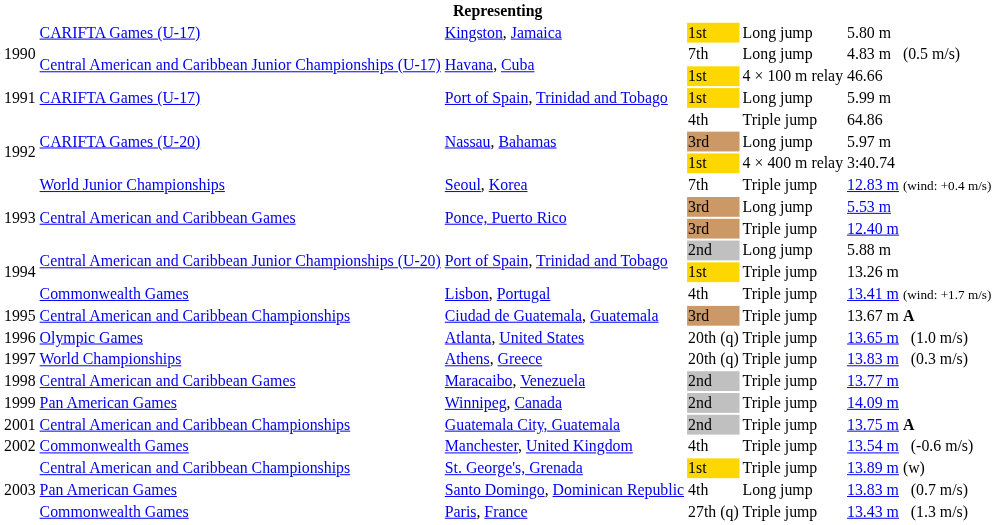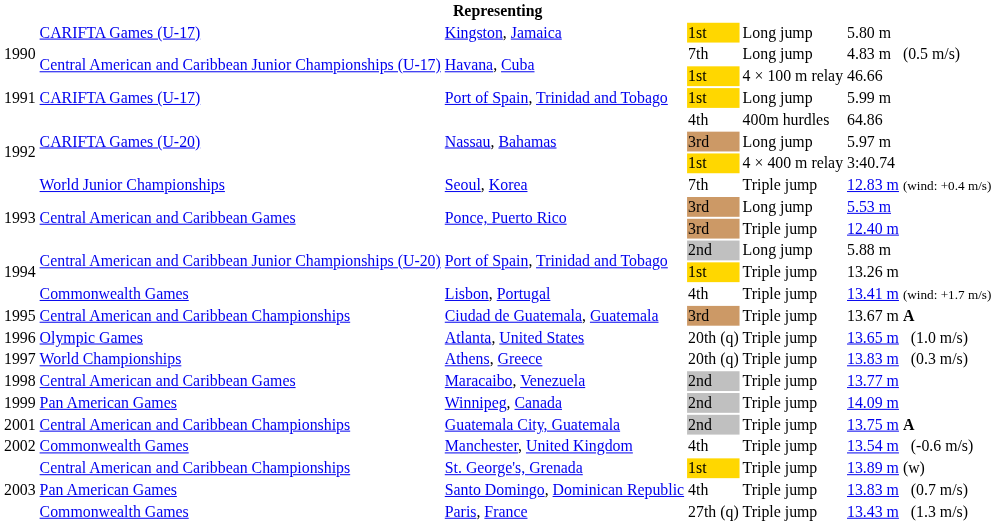 <table>
 <tr>
 <th colspan="6">Representing </th>
 </tr>
 <tr>
 <td rowspan = "3">1990</td>
 <td><a href='#'>CARIFTA Games (U-17)</a></td>
 <td><a href='#'>Kingston</a>, <a href='#'>Jamaica</a></td>
 <td bgcolor=gold>1st</td>
 <td>Long jump</td>
 <td>5.80 m</td>
 </tr>
 <tr>
 <td rowspan = "2"><a href='#'>Central American and Caribbean Junior Championships (U-17)</a></td>
 <td rowspan = "2"><a href='#'>Havana</a>, <a href='#'>Cuba</a></td>
 <td>7th</td>
 <td>Long jump</td>
 <td>4.83 m   (0.5 m/s)</td>
 </tr>
 <tr>
 <td bgcolor=gold>1st</td>
 <td>4 × 100 m relay</td>
 <td>46.66</td>
 </tr>
 <tr>
 <td>1991</td>
 <td><a href='#'>CARIFTA Games (U-17)</a></td>
 <td><a href='#'>Port of Spain</a>, <a href='#'>Trinidad and Tobago</a></td>
 <td bgcolor=gold>1st</td>
 <td>Long jump</td>
 <td>5.99 m</td>
 </tr>
 <tr>
 <td rowspan = "4">1992</td>
 <td rowspan = "3"><a href='#'>CARIFTA Games (U-20)</a></td>
 <td rowspan = "3"><a href='#'>Nassau</a>, <a href='#'>Bahamas</a></td>
 <td>4th</td>
-<td>Triple jump</td>
+<td>400m hurdles</td>
 <td>64.86</td>
 </tr>
 <tr>
 <td bgcolor=cc9966>3rd</td>
 <td>Long jump</td>
 <td>5.97 m</td>
 </tr>
 <tr>
 <td bgcolor=gold>1st</td>
 <td>4 × 400 m relay</td>
 <td>3:40.74</td>
 </tr>
 <tr>
 <td><a href='#'>World Junior Championships</a></td>
 <td><a href='#'>Seoul</a>, <a href='#'>Korea</a></td>
 <td>7th</td>
 <td>Triple jump</td>
 <td><a href='#'>12.83 m</a>  <small>(wind: +0.4 m/s)</small></td>
 </tr>
 <tr>
 <td rowspan=2>1993</td>
 <td rowspan=2><a href='#'>Central American and Caribbean Games</a></td>
 <td rowspan=2><a href='#'>Ponce, Puerto Rico</a></td>
 <td bgcolor="cc9966">3rd</td>
 <td>Long jump</td>
 <td><a href='#'>5.53 m</a></td>
 </tr>
 <tr>
 <td bgcolor="cc9966">3rd</td>
 <td>Triple jump</td>
 <td><a href='#'>12.40 m</a></td>
 </tr>
 <tr>
 <td rowspan = "3">1994</td>
 <td rowspan = "2"><a href='#'>Central American and Caribbean Junior Championships (U-20)</a></td>
 <td rowspan = "2"><a href='#'>Port of Spain</a>, <a href='#'>Trinidad and Tobago</a></td>
 <td bgcolor=silver>2nd</td>
 <td>Long jump</td>
 <td>5.88 m</td>
 </tr>
 <tr>
 <td bgcolor=gold>1st</td>
 <td>Triple jump</td>
 <td>13.26 m</td>
 </tr>
 <tr>
 <td><a href='#'>Commonwealth Games</a></td>
 <td><a href='#'>Lisbon</a>, <a href='#'>Portugal</a></td>
 <td>4th</td>
 <td>Triple jump</td>
 <td><a href='#'>13.41 m</a>  <small>(wind: +1.7 m/s)</small></td>
 </tr>
 <tr>
 <td>1995</td>
 <td><a href='#'>Central American and Caribbean Championships</a></td>
 <td><a href='#'>Ciudad de Guatemala</a>, <a href='#'>Guatemala</a></td>
 <td bgcolor=cc9966>3rd</td>
 <td>Triple jump</td>
 <td>13.67 m <strong>A</strong></td>
 </tr>
 <tr>
 <td>1996</td>
 <td><a href='#'>Olympic Games</a></td>
 <td><a href='#'>Atlanta</a>, <a href='#'>United States</a></td>
 <td>20th (q)</td>
 <td>Triple jump</td>
 <td><a href='#'>13.65 m</a>   (1.0 m/s)</td>
 </tr>
 <tr>
 <td>1997</td>
 <td><a href='#'>World Championships</a></td>
 <td><a href='#'>Athens</a>, <a href='#'>Greece</a></td>
 <td>20th (q)</td>
 <td>Triple jump</td>
 <td><a href='#'>13.83 m</a>   (0.3 m/s)</td>
 </tr>
 <tr>
 <td>1998</td>
 <td><a href='#'>Central American and Caribbean Games</a></td>
 <td><a href='#'>Maracaibo</a>, <a href='#'>Venezuela</a></td>
 <td bgcolor="silver">2nd</td>
 <td>Triple jump</td>
 <td><a href='#'>13.77 m</a></td>
 </tr>
 <tr>
 <td>1999</td>
 <td><a href='#'>Pan American Games</a></td>
 <td><a href='#'>Winnipeg</a>, <a href='#'>Canada</a></td>
 <td bgcolor="silver">2nd</td>
 <td>Triple jump</td>
 <td><a href='#'>14.09 m</a></td>
 </tr>
 <tr>
 <td>2001</td>
 <td><a href='#'>Central American and Caribbean Championships</a></td>
 <td><a href='#'>Guatemala City, Guatemala</a></td>
 <td bgcolor="silver">2nd</td>
 <td>Triple jump</td>
 <td><a href='#'>13.75 m</a> <strong>A</strong></td>
 </tr>
 <tr>
 <td>2002</td>
 <td><a href='#'>Commonwealth Games</a></td>
 <td><a href='#'>Manchester</a>, <a href='#'>United Kingdom</a></td>
 <td>4th</td>
 <td>Triple jump</td>
 <td><a href='#'>13.54 m</a>   (-0.6 m/s)</td>
 </tr>
 <tr>
 <td rowspan = "3">2003</td>
 <td><a href='#'>Central American and Caribbean Championships</a></td>
 <td><a href='#'>St. George's, Grenada</a></td>
 <td bgcolor="gold">1st</td>
 <td>Triple jump</td>
 <td><a href='#'>13.89 m</a> (w)</td>
 </tr>
 <tr>
 <td><a href='#'>Pan American Games</a></td>
 <td><a href='#'>Santo Domingo</a>, <a href='#'>Dominican Republic</a></td>
 <td>4th</td>
-<td>Long jump</td>
+<td>Triple jump</td>
 <td><a href='#'>13.83 m</a>   (0.7 m/s)</td>
 </tr>
 <tr>
 <td><a href='#'>Commonwealth Games</a></td>
 <td><a href='#'>Paris</a>, <a href='#'>France</a></td>
 <td>27th (q)</td>
 <td>Triple jump</td>
 <td><a href='#'>13.43 m</a>   (1.3 m/s)</td>
 </tr>
 </table>
